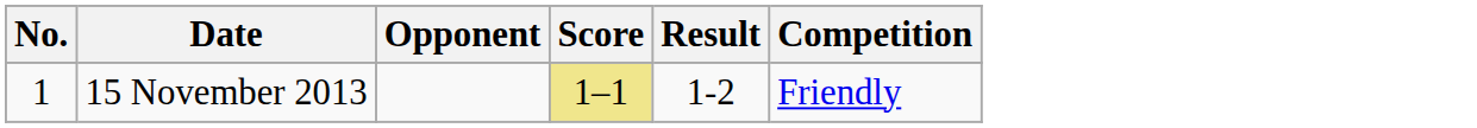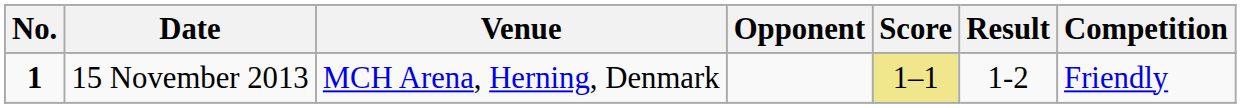 <table class="wikitable sortable">
 <tr>
 <th scope="col">No.</th>
 <th scope="col">Date</th>
+<th scope="col">Venue</th>
 <th scope="col">Opponent</th>
 <th scope="col">Score</th>
 <th scope="col">Result</th>
 <th scope="col">Competition</th>
 </tr>
 <tr>
-<td align="center">1</td>
+<td align="center"><strong>1</strong></td>
 <td>15 November 2013</td>
+<td><a href='#'>MCH Arena</a>, <a href='#'>Herning</a>, Denmark</td>
 <td></td>
 <td align="center" style="background: khaki;">1–1</td>
 <td align="center">1-2</td>
 <td><a href='#'>Friendly</a></td>
 </tr>
 </table>
